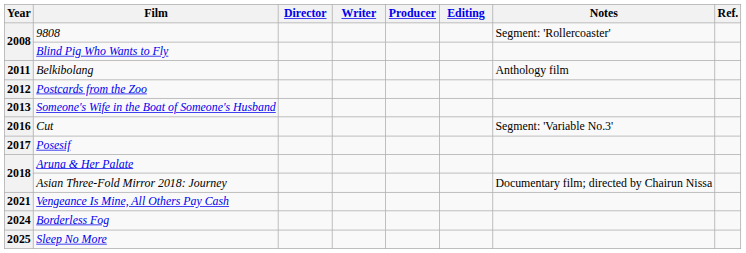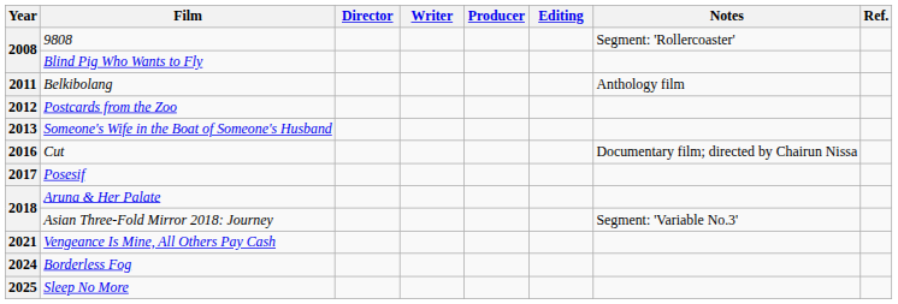 <table class="wikitable">
 <tr>
 <th>Year</th>
 <th>Film</th>
 <th width="65"><a href='#'>Director</a></th>
 <th width="65"><a href='#'>Writer</a></th>
 <th width="65"><a href='#'>Producer</a></th>
 <th width="65"><a href='#'>Editing</a></th>
 <th>Notes</th>
 <th scope="col">Ref.</th>
 </tr>
 <tr>
 <th rowspan="2">2008</th>
 <td><em>9808</em></td>
 <td></td>
 <td></td>
 <td></td>
 <td></td>
 <td>Segment: 'Rollercoaster'</td>
 <td></td>
 </tr>
 <tr>
 <td><em><a href='#'>Blind Pig Who Wants to Fly</a></em></td>
 <td></td>
 <td></td>
 <td></td>
 <td></td>
 <td></td>
 <td></td>
 </tr>
 <tr>
 <th>2011</th>
 <td><em>Belkibolang</em></td>
 <td></td>
 <td></td>
 <td></td>
 <td></td>
 <td>Anthology film</td>
 <td></td>
 </tr>
 <tr>
 <th>2012</th>
 <td><em><a href='#'>Postcards from the Zoo</a></em></td>
 <td></td>
 <td></td>
 <td></td>
 <td></td>
 <td></td>
 <td></td>
 </tr>
 <tr>
 <th>2013</th>
 <td><em><a href='#'>Someone's Wife in the Boat of Someone's Husband</a></em></td>
 <td></td>
 <td></td>
 <td></td>
 <td></td>
 <td></td>
 <td></td>
 </tr>
 <tr>
 <th>2016</th>
 <td><em>Cut</em></td>
 <td></td>
 <td></td>
 <td></td>
 <td></td>
-<td>Segment: 'Variable No.3'</td>
+<td>Documentary film; directed by Chairun Nissa</td>
 <td></td>
 </tr>
 <tr>
 <th>2017</th>
 <td><em><a href='#'>Posesif</a></em></td>
 <td></td>
 <td></td>
 <td></td>
 <td></td>
 <td></td>
 <td></td>
 </tr>
 <tr>
 <th rowspan="2">2018</th>
 <td><em><a href='#'>Aruna & Her Palate</a></em></td>
 <td></td>
 <td></td>
 <td></td>
 <td></td>
 <td></td>
 <td></td>
 </tr>
 <tr>
 <td><em>Asian Three-Fold Mirror 2018: Journey</em></td>
 <td></td>
 <td></td>
 <td></td>
 <td></td>
-<td>Documentary film; directed by Chairun Nissa</td>
+<td>Segment: 'Variable No.3'</td>
 <td></td>
 </tr>
 <tr>
 <th>2021</th>
 <td><em><a href='#'>Vengeance Is Mine, All Others Pay Cash</a></em></td>
 <td></td>
 <td></td>
 <td></td>
 <td></td>
 <td></td>
 <td></td>
 </tr>
 <tr>
 <th>2024</th>
 <td><em><a href='#'>Borderless Fog</a></em></td>
 <td></td>
 <td></td>
 <td></td>
 <td></td>
 <td></td>
 <td></td>
 </tr>
 <tr>
 <th>2025</th>
 <td><em><a href='#'>Sleep No More</a></em></td>
 <td></td>
 <td></td>
 <td></td>
 <td></td>
 <td></td>
 <td></td>
 </tr>
 </table>
